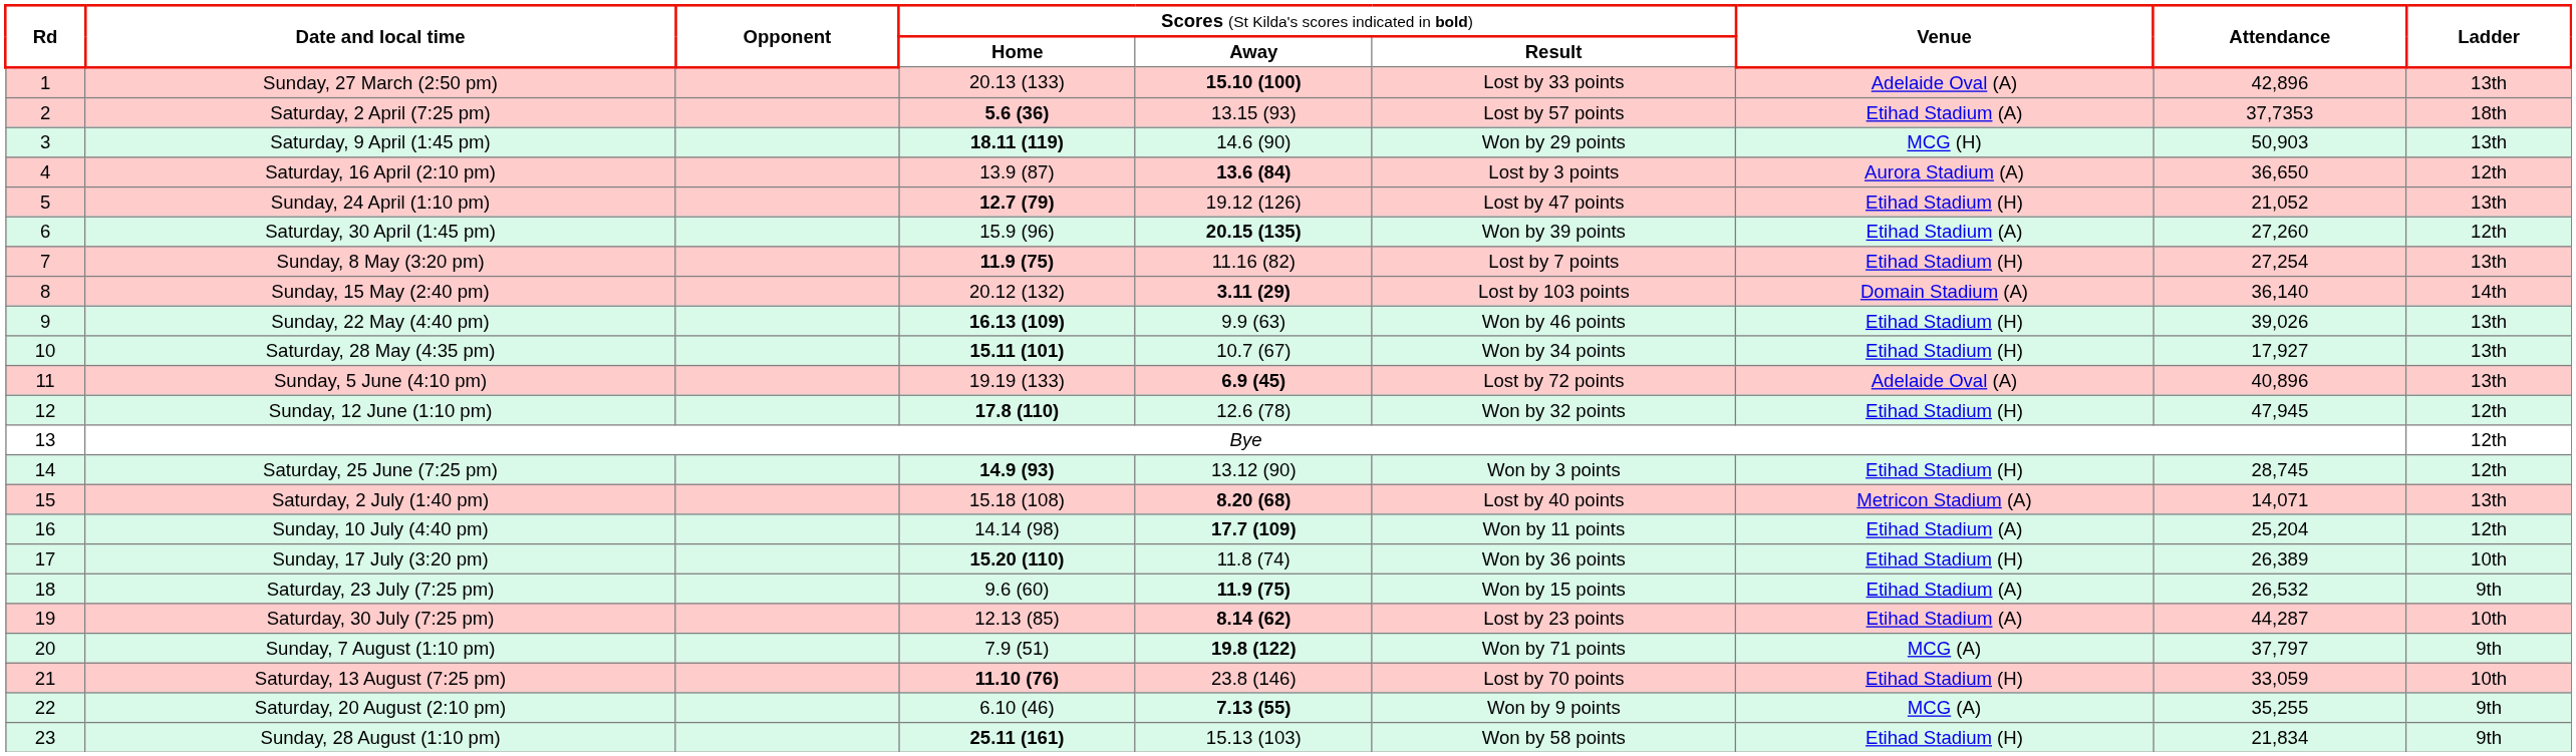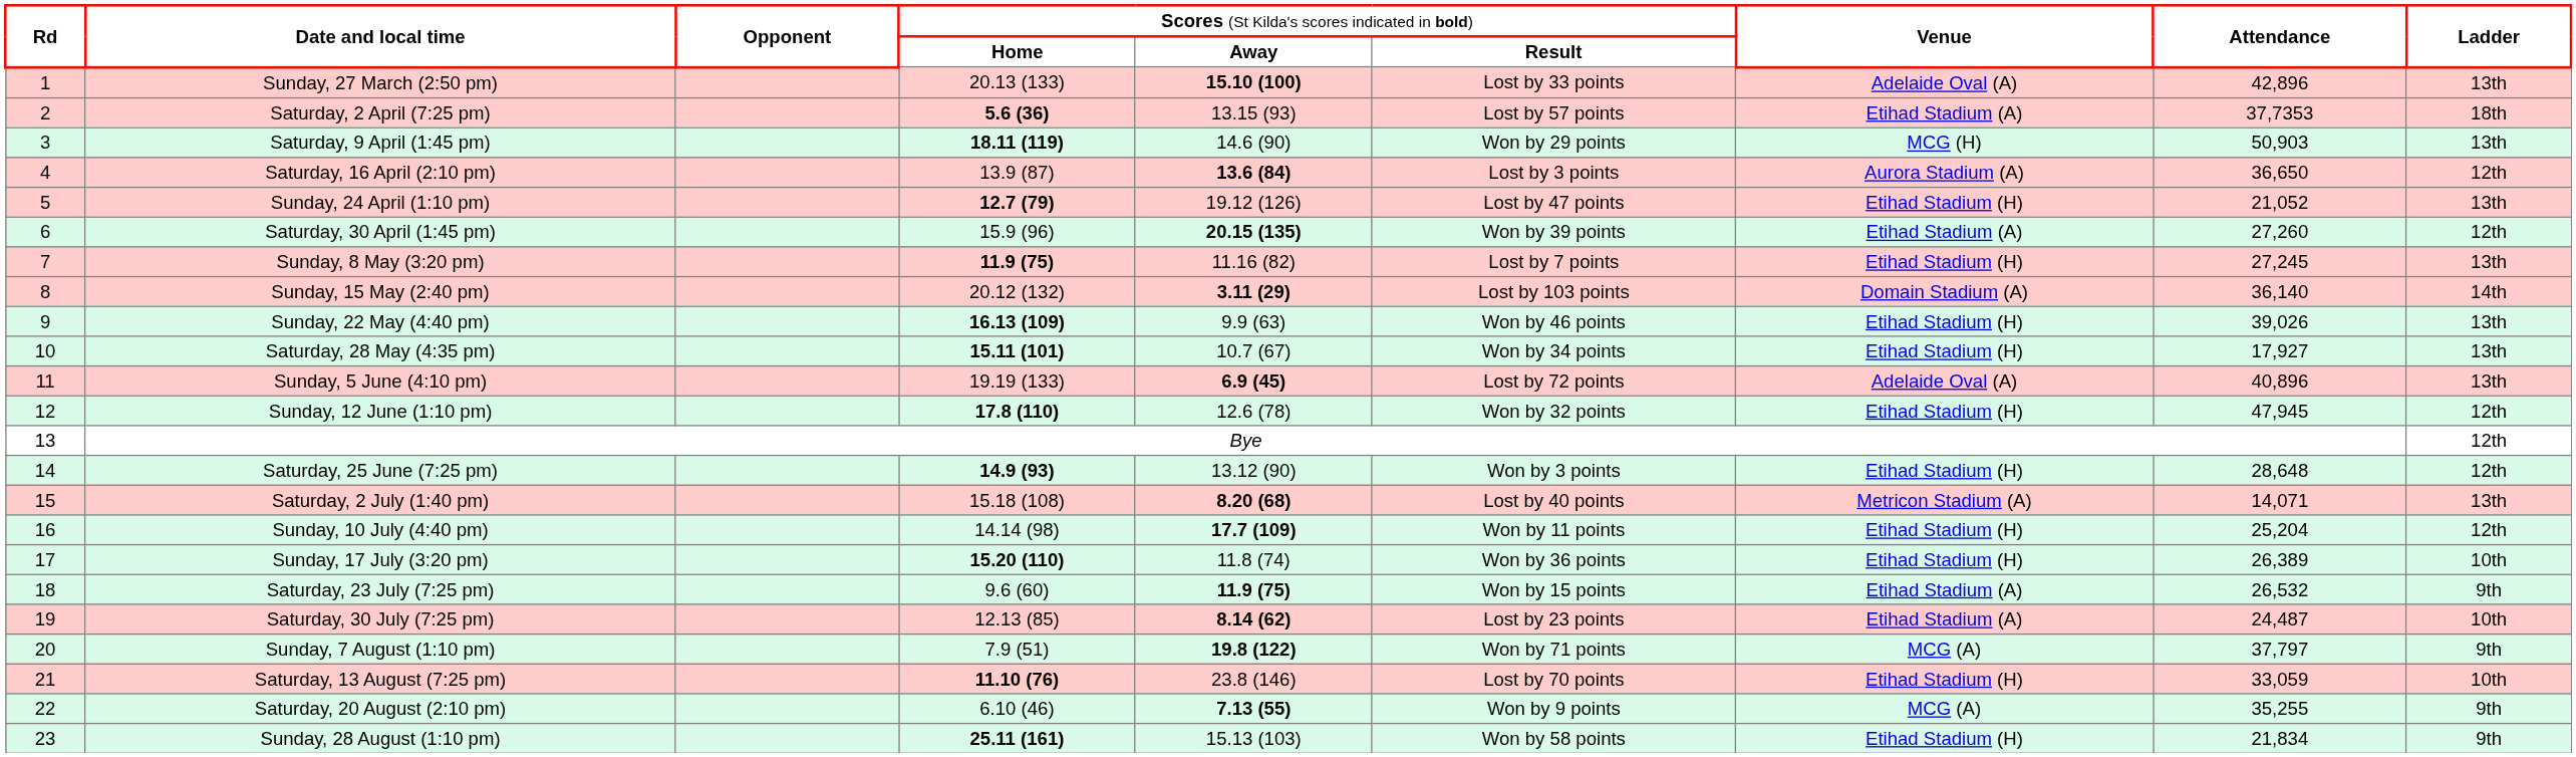 <table border="1" cellpadding="3" cellspacing="0" style="border-collapse:collapse; font-size:90%; text-align:center; width:100%;">
 <tr style="background:white; color: black;">
 <td rowspan=2 style="border: solid #ED0F05 2px;"><strong>Rd</strong></td>
 <td rowspan=2 style="border: solid #ED0F05 2px;"><strong>Date and local time</strong></td>
 <td rowspan=2 style="border: solid #ED0F05 2px;"><strong>Opponent</strong></td>
 <td colspan=3 style="border: solid #ED0F05 2px;"><strong>Scores</strong> <small>(St Kilda's scores indicated in <strong>bold</strong>)</small></td>
 <td rowspan=2 style="border: solid #ED0F05 2px;"><strong>Venue</strong></td>
 <td rowspan=2 style="border: solid #ED0F05 2px;"><strong>Attendance</strong></td>
 <td rowspan=2 style="border: solid #ED0F05 2px;"><strong>Ladder</strong></td>
 </tr>
 <tr>
 <th><span>Home</span></th>
 <th><span>Away</span></th>
 <th><span>Result</span></th>
 </tr>
 <tr style="background:#fcc">
 <td>1</td>
 <td>Sunday, 27 March (2:50 pm)</td>
 <td></td>
 <td>20.13 (133)</td>
 <td><strong>15.10 (100)</strong></td>
 <td>Lost by 33 points</td>
 <td><a href='#'>Adelaide Oval</a> (A)</td>
 <td>42,896</td>
 <td>13th</td>
 </tr>
 <tr style="background:#fcc">
 <td>2</td>
 <td>Saturday, 2 April (7:25 pm)</td>
 <td></td>
 <td><strong>5.6 (36)</strong></td>
 <td>13.15 (93)</td>
 <td>Lost by 57 points</td>
 <td><a href='#'>Etihad Stadium</a> (A)</td>
 <td>37,7353</td>
 <td>18th</td>
 </tr>
 <tr style="background:#d9f9e9">
 <td>3</td>
 <td>Saturday, 9 April (1:45 pm)</td>
 <td></td>
 <td><strong>18.11 (119)</strong></td>
 <td>14.6 (90)</td>
 <td>Won by 29 points</td>
 <td><a href='#'>MCG</a> (H)</td>
 <td>50,903</td>
 <td>13th</td>
 </tr>
 <tr style="background:#fcc">
 <td>4</td>
 <td>Saturday, 16 April (2:10 pm)</td>
 <td></td>
 <td>13.9 (87)</td>
 <td><strong>13.6 (84)</strong></td>
 <td>Lost by 3 points</td>
 <td><a href='#'>Aurora Stadium</a> (A)</td>
 <td>36,650</td>
 <td>12th</td>
 </tr>
 <tr style="background:#fcc">
 <td>5</td>
 <td>Sunday, 24 April (1:10 pm)</td>
 <td></td>
 <td><strong>12.7 (79)</strong></td>
 <td>19.12 (126)</td>
 <td>Lost by 47 points</td>
 <td><a href='#'>Etihad Stadium</a> (H)</td>
 <td>21,052</td>
 <td>13th</td>
 </tr>
 <tr style="background:#d9f9e9">
 <td>6</td>
 <td>Saturday, 30 April (1:45 pm)</td>
 <td></td>
 <td>15.9 (96)</td>
 <td><strong>20.15 (135)</strong></td>
 <td>Won by 39 points</td>
 <td><a href='#'>Etihad Stadium</a> (A)</td>
 <td>27,260</td>
 <td>12th</td>
 </tr>
 <tr style="background:#fcc">
 <td>7</td>
 <td>Sunday, 8 May (3:20 pm)</td>
 <td></td>
 <td><strong>11.9 (75)</strong></td>
 <td>11.16 (82)</td>
 <td>Lost by 7 points</td>
 <td><a href='#'>Etihad Stadium</a> (H)</td>
-<td>27,254</td>
+<td>27,245</td>
 <td>13th</td>
 </tr>
 <tr style="background:#fcc">
 <td>8</td>
 <td>Sunday, 15 May (2:40 pm)</td>
 <td></td>
 <td>20.12 (132)</td>
 <td><strong>3.11 (29)</strong></td>
 <td>Lost by 103 points</td>
 <td><a href='#'>Domain Stadium</a> (A)</td>
 <td>36,140</td>
 <td>14th</td>
 </tr>
 <tr style="background:#d9f9e9">
 <td>9</td>
 <td>Sunday, 22 May (4:40 pm)</td>
 <td></td>
 <td><strong>16.13 (109)</strong></td>
 <td>9.9 (63)</td>
 <td>Won by 46 points</td>
 <td><a href='#'>Etihad Stadium</a> (H)</td>
 <td>39,026</td>
 <td>13th</td>
 </tr>
 <tr style="background:#d9f9e9">
 <td>10</td>
 <td>Saturday, 28 May (4:35 pm)</td>
 <td></td>
 <td><strong>15.11 (101)</strong></td>
 <td>10.7 (67)</td>
 <td>Won by 34 points</td>
 <td><a href='#'>Etihad Stadium</a> (H)</td>
 <td>17,927</td>
 <td>13th</td>
 </tr>
 <tr style="background:#fcc">
 <td>11</td>
 <td>Sunday, 5 June (4:10 pm)</td>
 <td></td>
 <td>19.19 (133)</td>
 <td><strong>6.9 (45)</strong></td>
 <td>Lost by 72 points</td>
 <td><a href='#'>Adelaide Oval</a> (A)</td>
 <td>40,896</td>
 <td>13th</td>
 </tr>
 <tr style="background:#d9f9e9">
 <td>12</td>
 <td>Sunday, 12 June (1:10 pm)</td>
 <td></td>
 <td><strong>17.8 (110)</strong></td>
 <td>12.6 (78)</td>
 <td>Won by 32 points</td>
 <td><a href='#'>Etihad Stadium</a> (H)</td>
 <td>47,945</td>
 <td>12th</td>
 </tr>
 <tr style="background:white">
 <td>13</td>
 <td colspan="7"><em>Bye</em></td>
 <td>12th</td>
 </tr>
 <tr style="background:#d9f9e9">
 <td>14</td>
 <td>Saturday, 25 June (7:25 pm)</td>
 <td></td>
 <td><strong>14.9 (93)</strong></td>
 <td>13.12 (90)</td>
 <td>Won by 3 points</td>
 <td><a href='#'>Etihad Stadium</a> (H)</td>
-<td>28,745</td>
+<td>28,648</td>
 <td>12th</td>
 </tr>
 <tr style="background:#fcc">
 <td>15</td>
 <td>Saturday, 2 July (1:40 pm)</td>
 <td></td>
 <td>15.18 (108)</td>
 <td><strong>8.20 (68)</strong></td>
 <td>Lost by 40 points</td>
 <td><a href='#'>Metricon Stadium</a> (A)</td>
 <td>14,071</td>
 <td>13th</td>
 </tr>
 <tr style="background:#d9f9e9">
 <td>16</td>
 <td>Sunday, 10 July (4:40 pm)</td>
 <td></td>
 <td>14.14 (98)</td>
 <td><strong>17.7 (109)</strong></td>
 <td>Won by 11 points</td>
-<td><a href='#'>Etihad Stadium</a> (A)</td>
+<td><a href='#'>Etihad Stadium</a> (H)</td>
 <td>25,204</td>
 <td>12th</td>
 </tr>
 <tr style="background:#d9f9e9">
 <td>17</td>
 <td>Sunday, 17 July (3:20 pm)</td>
 <td></td>
 <td><strong>15.20 (110)</strong></td>
 <td>11.8 (74)</td>
 <td>Won by 36 points</td>
 <td><a href='#'>Etihad Stadium</a> (H)</td>
 <td>26,389</td>
 <td>10th</td>
 </tr>
 <tr style="background:#d9f9e9">
 <td>18</td>
 <td>Saturday, 23 July (7:25 pm)</td>
 <td></td>
 <td>9.6 (60)</td>
 <td><strong>11.9 (75)</strong></td>
 <td>Won by 15 points</td>
 <td><a href='#'>Etihad Stadium</a> (A)</td>
 <td>26,532</td>
 <td>9th</td>
 </tr>
 <tr style="background:#fcc">
 <td>19</td>
 <td>Saturday, 30 July (7:25 pm)</td>
 <td></td>
 <td>12.13 (85)</td>
 <td><strong>8.14 (62)</strong></td>
 <td>Lost by 23 points</td>
 <td><a href='#'>Etihad Stadium</a> (A)</td>
-<td>44,287</td>
+<td>24,487</td>
 <td>10th</td>
 </tr>
 <tr style="background:#d9f9e9">
 <td>20</td>
 <td>Sunday, 7 August (1:10 pm)</td>
 <td></td>
 <td>7.9 (51)</td>
 <td><strong>19.8 (122)</strong></td>
 <td>Won by 71 points</td>
 <td><a href='#'>MCG</a> (A)</td>
 <td>37,797</td>
 <td>9th</td>
 </tr>
 <tr style="background:#fcc">
 <td>21</td>
 <td>Saturday, 13 August (7:25 pm)</td>
 <td></td>
 <td><strong>11.10 (76)</strong></td>
 <td>23.8 (146)</td>
 <td>Lost by 70 points</td>
 <td><a href='#'>Etihad Stadium</a> (H)</td>
 <td>33,059</td>
 <td>10th</td>
 </tr>
 <tr style="background:#d9f9e9">
 <td>22</td>
 <td>Saturday, 20 August (2:10 pm)</td>
 <td></td>
 <td>6.10 (46)</td>
 <td><strong>7.13 (55)</strong></td>
 <td>Won by 9 points</td>
 <td><a href='#'>MCG</a> (A)</td>
 <td>35,255</td>
 <td>9th</td>
 </tr>
 <tr style="background:#d9f9e9">
 <td>23</td>
 <td>Sunday, 28 August (1:10 pm)</td>
 <td></td>
 <td><strong>25.11 (161)</strong></td>
 <td>15.13 (103)</td>
 <td>Won by 58 points</td>
 <td><a href='#'>Etihad Stadium</a> (H)</td>
 <td>21,834</td>
 <td>9th</td>
 </tr>
 </table>
